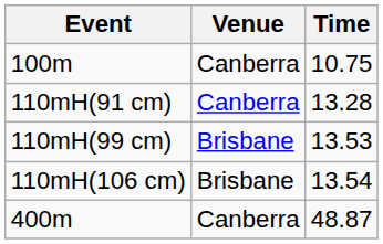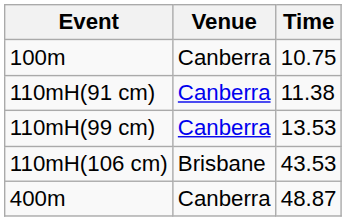 <table class="wikitable">
 <tr>
 <th>Event</th>
 <th>Venue</th>
 <th>Time</th>
 </tr>
 <tr>
 <td>100m</td>
 <td>Canberra</td>
 <td>10.75</td>
 </tr>
 <tr>
 <td>110mH(91 cm)</td>
 <td><a href='#'>Canberra</a></td>
-<td>13.28</td>
+<td>11.38</td>
 </tr>
 <tr>
 <td>110mH(99 cm)</td>
-<td><a href='#'>Brisbane</a></td>
+<td><a href='#'>Canberra</a></td>
 <td>13.53</td>
 </tr>
 <tr>
 <td>110mH(106 cm)</td>
 <td>Brisbane</td>
-<td>13.54</td>
+<td>43.53</td>
 </tr>
 <tr>
 <td>400m</td>
 <td>Canberra</td>
 <td>48.87</td>
 </tr>
 </table>
